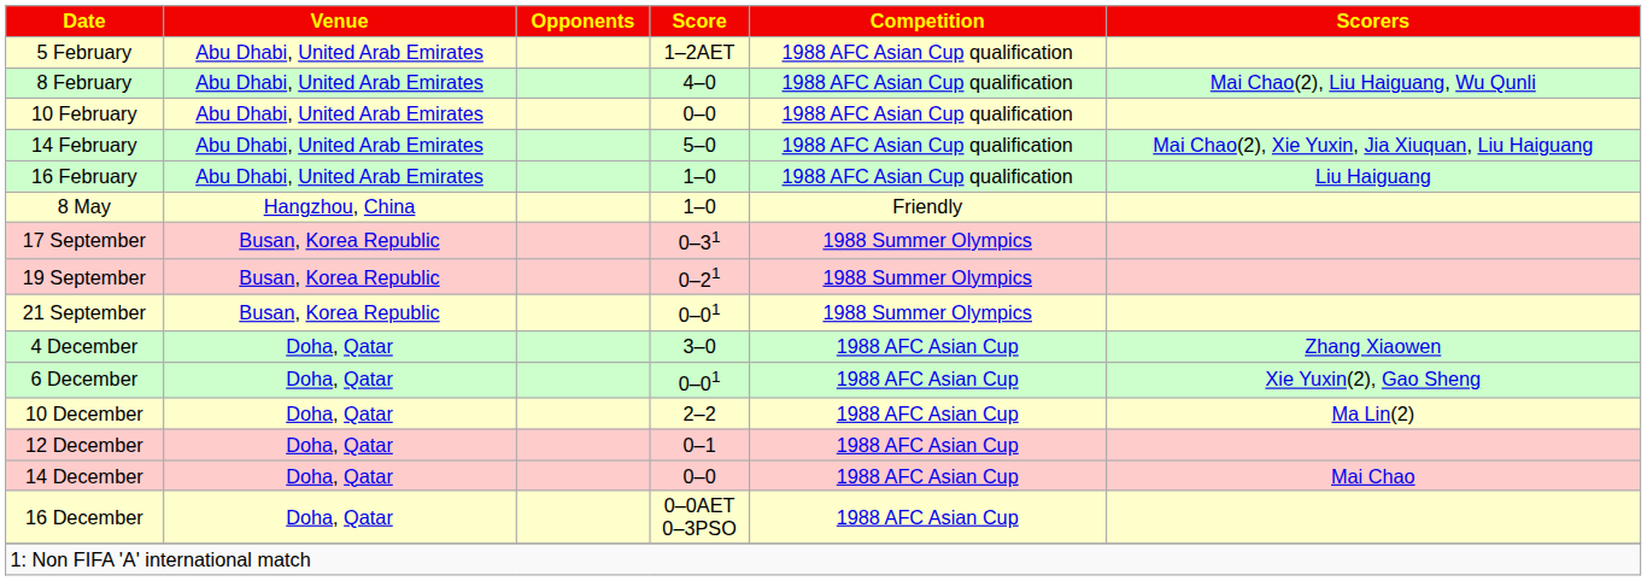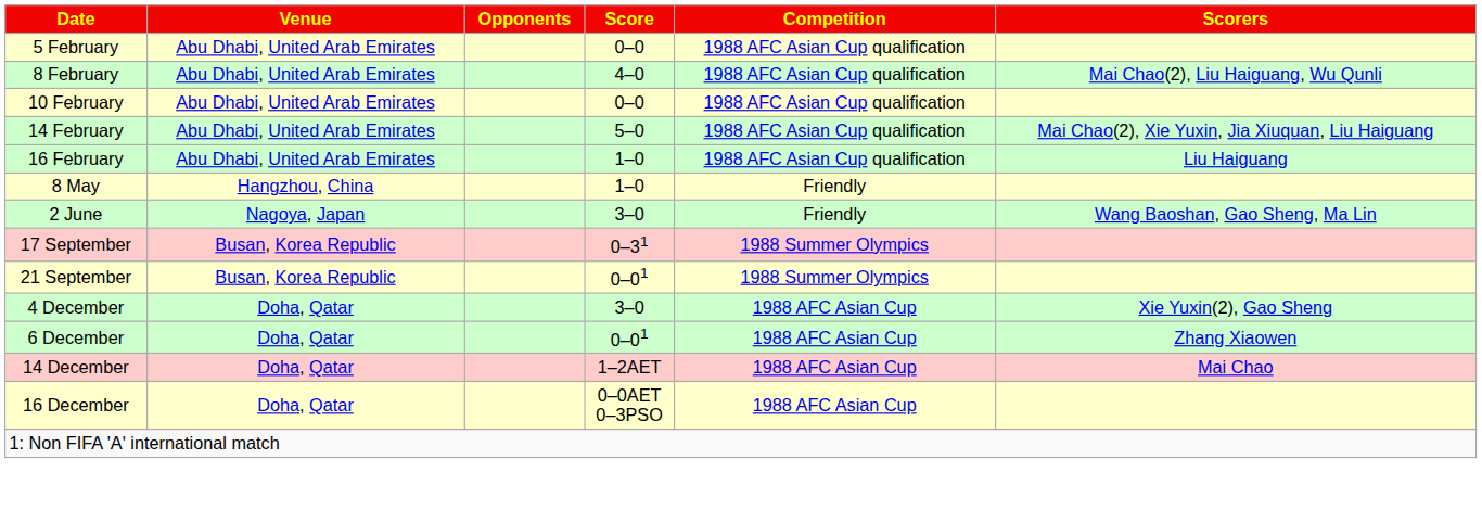 <table width=95% class="wikitable" style="text-align: center; font-size: 90%">
 <tr bgcolor=#F00300 style="color:yellow">
 <td><strong>Date</strong></td>
 <td><strong>Venue</strong></td>
 <td><strong>Opponents</strong></td>
 <td><strong>Score</strong></td>
 <td><strong>Competition</strong></td>
 <td><strong>Scorers</strong></td>
 </tr>
 <tr bgcolor=#FFFFCC>
 <td>5 February</td>
 <td><a href='#'>Abu Dhabi</a>, <a href='#'>United Arab Emirates</a></td>
 <td></td>
-<td>1–2AET</td>
+<td>0–0</td>
 <td><a href='#'>1988 AFC Asian Cup</a> qualification</td>
 <td></td>
 </tr>
 <tr bgcolor=#CCFFCC>
 <td>8 February</td>
 <td><a href='#'>Abu Dhabi</a>, <a href='#'>United Arab Emirates</a></td>
 <td></td>
 <td>4–0</td>
 <td><a href='#'>1988 AFC Asian Cup</a> qualification</td>
 <td><a href='#'>Mai Chao</a>(2), <a href='#'>Liu Haiguang</a>, <a href='#'>Wu Qunli</a></td>
 </tr>
 <tr bgcolor=#FFFFCC>
 <td>10 February</td>
 <td><a href='#'>Abu Dhabi</a>, <a href='#'>United Arab Emirates</a></td>
 <td></td>
 <td>0–0</td>
 <td><a href='#'>1988 AFC Asian Cup</a> qualification</td>
 <td></td>
 </tr>
 <tr bgcolor=#CCFFCC>
 <td>14 February</td>
 <td><a href='#'>Abu Dhabi</a>, <a href='#'>United Arab Emirates</a></td>
 <td></td>
 <td>5–0</td>
 <td><a href='#'>1988 AFC Asian Cup</a> qualification</td>
 <td><a href='#'>Mai Chao</a>(2), <a href='#'>Xie Yuxin</a>, <a href='#'>Jia Xiuquan</a>, <a href='#'>Liu Haiguang</a></td>
 </tr>
 <tr bgcolor=#CCFFCC>
 <td>16 February</td>
 <td><a href='#'>Abu Dhabi</a>, <a href='#'>United Arab Emirates</a></td>
 <td></td>
 <td>1–0</td>
 <td><a href='#'>1988 AFC Asian Cup</a> qualification</td>
 <td><a href='#'>Liu Haiguang</a></td>
 </tr>
 <tr bgcolor=#FFFFCC>
 <td>8 May</td>
 <td><a href='#'>Hangzhou</a>, <a href='#'>China</a></td>
 <td></td>
 <td>1–0</td>
 <td>Friendly</td>
 <td></td>
 </tr>
+<tr bgcolor=#CCFFCC>
+<td>2 June</td>
+<td><a href='#'>Nagoya</a>, <a href='#'>Japan</a></td>
+<td></td>
+<td>3–0</td>
+<td>Friendly</td>
+<td><a href='#'>Wang Baoshan</a>, <a href='#'>Gao Sheng</a>, <a href='#'>Ma Lin</a></td>
+</tr>
 <tr bgcolor=#FFCCCC>
 <td>17 September</td>
 <td><a href='#'>Busan</a>, <a href='#'>Korea Republic</a></td>
 <td></td>
 <td>0–3<sup>1</sup></td>
-<td><a href='#'>1988 Summer Olympics</a></td>
-<td></td>
-</tr>
-<tr bgcolor=#FFCCCC>
-<td>19 September</td>
-<td><a href='#'>Busan</a>, <a href='#'>Korea Republic</a></td>
-<td></td>
-<td>0–2<sup>1</sup></td>
 <td><a href='#'>1988 Summer Olympics</a></td>
 <td></td>
 </tr>
 <tr bgcolor=#FFFFCC>
 <td>21 September</td>
 <td><a href='#'>Busan</a>, <a href='#'>Korea Republic</a></td>
 <td></td>
 <td>0–0<sup>1</sup></td>
 <td><a href='#'>1988 Summer Olympics</a></td>
 <td></td>
 </tr>
 <tr bgcolor=#CCFFCC>
 <td>4 December</td>
 <td><a href='#'>Doha</a>, <a href='#'>Qatar</a></td>
 <td></td>
 <td>3–0</td>
 <td><a href='#'>1988 AFC Asian Cup</a></td>
-<td><a href='#'>Zhang Xiaowen</a></td>
+<td><a href='#'>Xie Yuxin</a>(2), <a href='#'>Gao Sheng</a></td>
 </tr>
 <tr bgcolor=#CCFFCC>
 <td>6 December</td>
 <td><a href='#'>Doha</a>, <a href='#'>Qatar</a></td>
 <td></td>
 <td>0–0<sup>1</sup></td>
 <td><a href='#'>1988 AFC Asian Cup</a></td>
-<td><a href='#'>Xie Yuxin</a>(2), <a href='#'>Gao Sheng</a></td>
-</tr>
-<tr bgcolor=#FFFFCC>
-<td>10 December</td>
-<td><a href='#'>Doha</a>, <a href='#'>Qatar</a></td>
-<td></td>
-<td>2–2</td>
-<td><a href='#'>1988 AFC Asian Cup</a></td>
-<td><a href='#'>Ma Lin</a>(2)</td>
-</tr>
-<tr bgcolor=#FFCCCC>
-<td>12 December</td>
-<td><a href='#'>Doha</a>, <a href='#'>Qatar</a></td>
-<td></td>
-<td>0–1</td>
-<td><a href='#'>1988 AFC Asian Cup</a></td>
-<td></td>
+<td><a href='#'>Zhang Xiaowen</a></td>
 </tr>
 <tr bgcolor=#FFCCCC>
 <td>14 December</td>
 <td><a href='#'>Doha</a>, <a href='#'>Qatar</a></td>
 <td></td>
-<td>0–0</td>
+<td>1–2AET</td>
 <td><a href='#'>1988 AFC Asian Cup</a></td>
 <td><a href='#'>Mai Chao</a></td>
 </tr>
 <tr bgcolor=#FFFFCC>
 <td>16 December</td>
 <td><a href='#'>Doha</a>, <a href='#'>Qatar</a></td>
 <td></td>
 <td>0–0AET<br>0–3PSO</td>
 <td><a href='#'>1988 AFC Asian Cup</a></td>
 <td></td>
 </tr>
 <tr>
 </tr>
 <tr>
 <td colspan=6 align=left>1: Non FIFA 'A' international match</td>
 </tr>
 </table>
